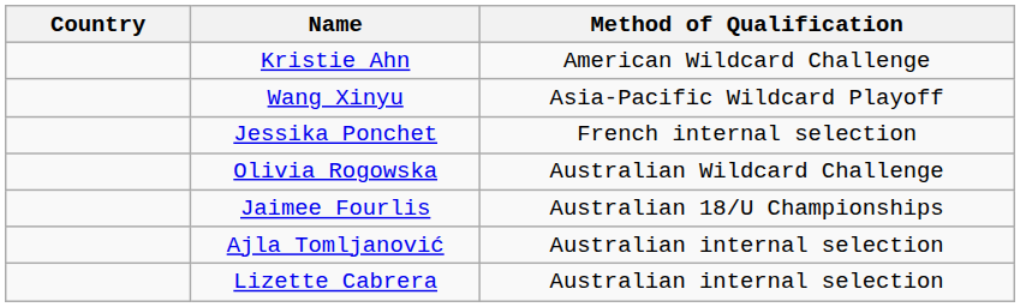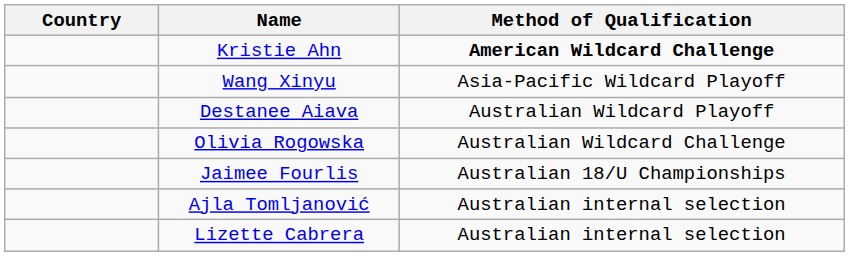 <table class="wikitable" style="text-align: center;">
 <tr>
 <th style="width:100px;">Country</th>
 <th width=160>Name</th>
 <th width=300>Method of Qualification</th>
 </tr>
 <tr>
 <td></td>
 <td><a href='#'>Kristie Ahn</a></td>
-<td>American Wildcard Challenge</td>
+<td><strong>American Wildcard Challenge</strong></td>
 </tr>
 <tr>
 <td></td>
 <td><a href='#'>Wang Xinyu</a></td>
 <td>Asia-Pacific Wildcard Playoff</td>
 </tr>
 <tr>
 <td></td>
-<td><a href='#'>Jessika Ponchet</a></td>
-<td>French internal selection</td>
+<td><a href='#'>Destanee Aiava</a></td>
+<td>Australian Wildcard Playoff</td>
 </tr>
 <tr>
 <td></td>
 <td><a href='#'>Olivia Rogowska</a></td>
 <td>Australian Wildcard Challenge</td>
 </tr>
 <tr>
 <td></td>
 <td><a href='#'>Jaimee Fourlis</a></td>
 <td>Australian 18/U Championships</td>
 </tr>
 <tr>
 <td></td>
 <td><a href='#'>Ajla Tomljanović</a></td>
 <td>Australian internal selection</td>
 </tr>
 <tr>
 <td></td>
 <td><a href='#'>Lizette Cabrera</a></td>
 <td>Australian internal selection</td>
 </tr>
 </table>
